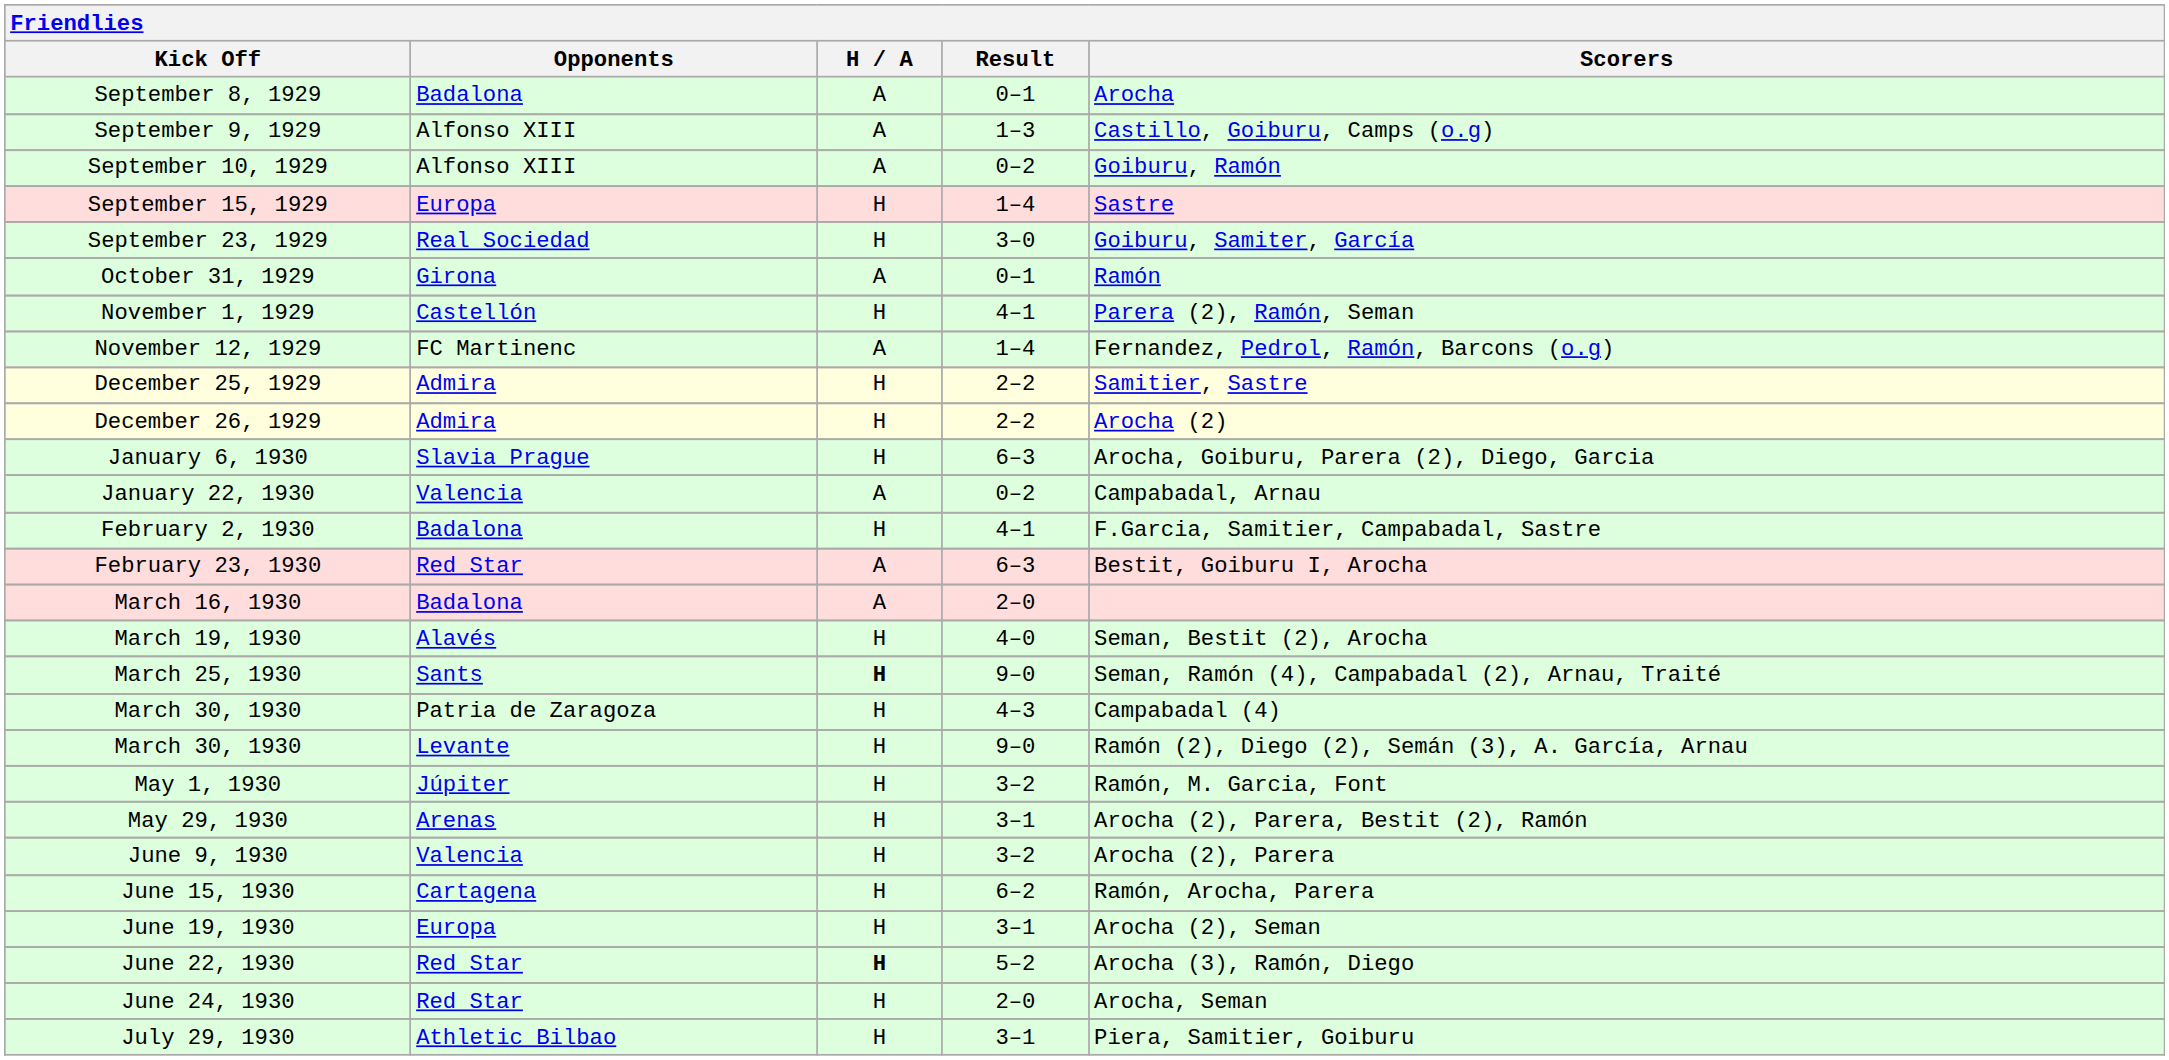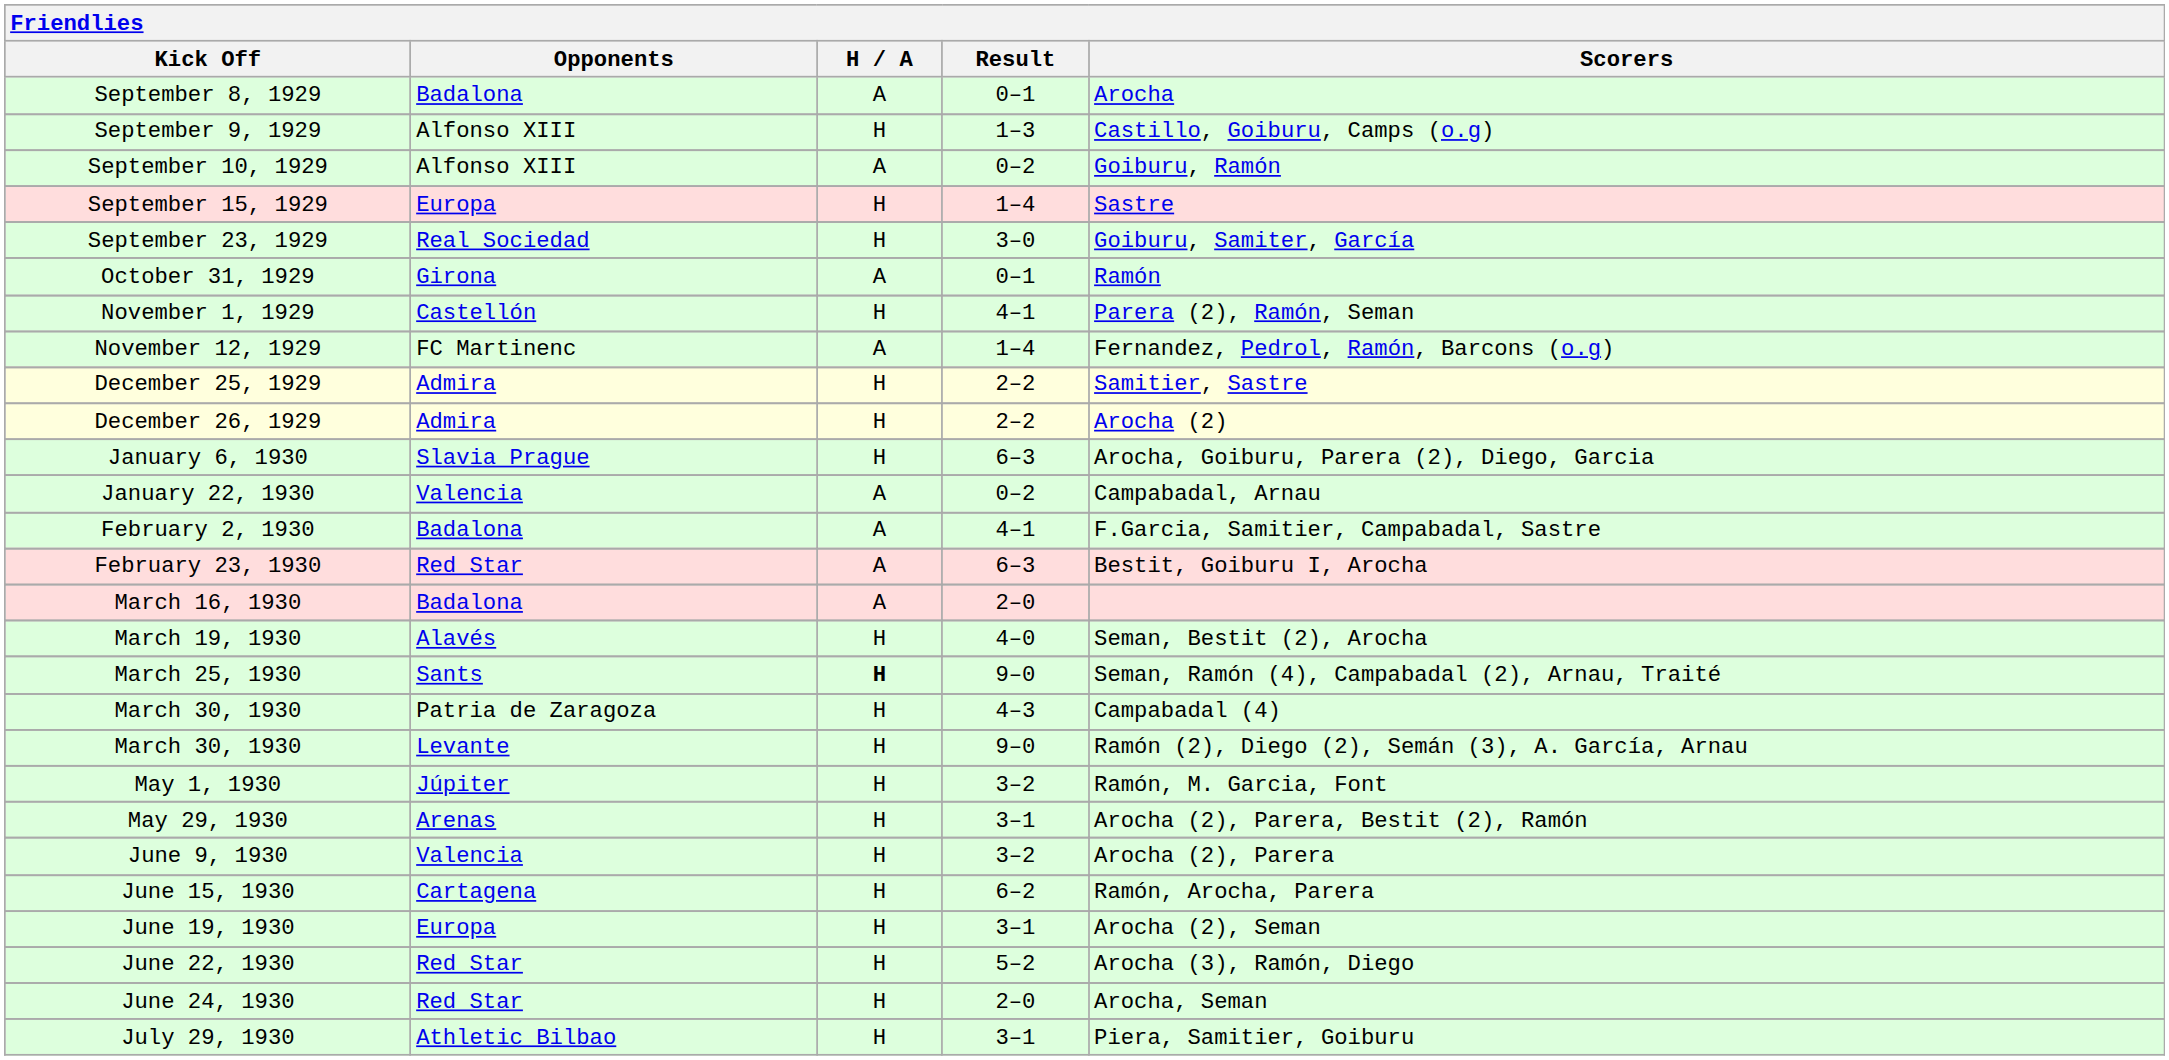 <table class="wikitable collapsible collapsed" style="width:100%;">
 <tr>
 <th colspan="8" style="text-align:left;"><a href='#'>Friendlies</a></th>
 </tr>
 <tr>
 <th>Kick Off</th>
 <th>Opponents</th>
 <th>H / A</th>
 <th>Result</th>
 <th>Scorers</th>
 </tr>
 <tr bgcolor="#ddffdd">
 <td align=center>September 8, 1929</td>
 <td> <a href='#'>Badalona</a></td>
 <td align=center>A</td>
 <td align=center>0–1</td>
 <td><a href='#'>Arocha</a></td>
 </tr>
 <tr>
 </tr>
 <tr bgcolor="#ddffdd">
 <td align=center>September 9, 1929</td>
 <td> Alfonso XIII</td>
-<td align=center>A</td>
+<td align=center>H</td>
 <td align=center>1–3</td>
 <td><a href='#'>Castillo</a>, <a href='#'>Goiburu</a>, Camps (<a href='#'>o.g</a>)</td>
 </tr>
 <tr>
 </tr>
 <tr bgcolor="#ddffdd">
 <td align=center>September 10, 1929</td>
 <td> Alfonso XIII</td>
 <td align=center>A</td>
 <td align=center>0–2</td>
 <td><a href='#'>Goiburu</a>, <a href='#'>Ramón</a></td>
 </tr>
 <tr>
 </tr>
 <tr bgcolor="#ffdddd">
 <td align=center>September 15, 1929</td>
 <td> <a href='#'>Europa</a></td>
 <td align=center>H</td>
 <td align=center>1–4</td>
 <td><a href='#'>Sastre</a></td>
 </tr>
 <tr>
 </tr>
 <tr bgcolor="#ddffdd">
 <td align=center>September 23, 1929</td>
 <td> <a href='#'>Real Sociedad</a></td>
 <td align=center>H</td>
 <td align=center>3–0</td>
 <td><a href='#'>Goiburu</a>, <a href='#'>Samiter</a>, <a href='#'>García</a></td>
 </tr>
 <tr>
 </tr>
 <tr bgcolor="#ddffdd">
 <td align=center>October 31, 1929</td>
 <td> <a href='#'>Girona</a></td>
 <td align=center>A</td>
 <td align=center>0–1</td>
 <td><a href='#'>Ramón</a></td>
 </tr>
 <tr>
 </tr>
 <tr bgcolor="#ddffdd">
 <td align=center>November 1, 1929</td>
 <td> <a href='#'>Castellón</a></td>
 <td align=center>H</td>
 <td align=center>4–1</td>
 <td><a href='#'>Parera</a> (2), <a href='#'>Ramón</a>, Seman</td>
 </tr>
 <tr>
 </tr>
 <tr bgcolor="#ddffdd">
 <td align=center>November 12, 1929</td>
 <td> FC Martinenc</td>
 <td align=center>A</td>
 <td align=center>1–4</td>
 <td>Fernandez, <a href='#'>Pedrol</a>,  <a href='#'>Ramón</a>, Barcons (<a href='#'>o.g</a>)</td>
 </tr>
 <tr>
 </tr>
 <tr bgcolor="#ffffdd">
 <td align=center>December 25, 1929</td>
 <td> <a href='#'>Admira</a></td>
 <td align=center>H</td>
 <td align=center>2–2</td>
 <td><a href='#'>Samitier</a>, <a href='#'>Sastre</a></td>
 </tr>
 <tr>
 </tr>
 <tr bgcolor="#ffffdd">
 <td align=center>December 26, 1929</td>
 <td> <a href='#'>Admira</a></td>
 <td align=center>H</td>
 <td align=center>2–2</td>
 <td><a href='#'>Arocha</a> (2)</td>
 </tr>
 <tr>
 </tr>
 <tr bgcolor="#ddffdd">
 <td align=center>January 6, 1930</td>
 <td> <a href='#'>Slavia Prague</a></td>
 <td align=center>H</td>
 <td align=center>6–3</td>
 <td>Arocha, Goiburu, Parera (2), Diego, Garcia</td>
 </tr>
 <tr>
 </tr>
 <tr bgcolor="#ddffdd">
 <td align=center>January 22, 1930</td>
 <td> <a href='#'>Valencia</a></td>
 <td align=center>A</td>
 <td align=center>0–2</td>
 <td>Campabadal, Arnau</td>
 </tr>
 <tr>
 </tr>
 <tr bgcolor="#ddffdd">
 <td align=center>February 2, 1930</td>
 <td> <a href='#'>Badalona</a></td>
-<td align=center>H</td>
+<td align=center>A</td>
 <td align=center>4–1</td>
 <td>F.Garcia, Samitier, Campabadal, Sastre</td>
 </tr>
 <tr>
 </tr>
 <tr bgcolor="#ffdddd">
 <td align=center>February 23, 1930</td>
 <td> <a href='#'>Red Star</a></td>
 <td align=center>A</td>
 <td align=center>6–3</td>
 <td>Bestit, Goiburu I, Arocha</td>
 </tr>
 <tr>
 </tr>
 <tr bgcolor="#ffdddd">
 <td align=center>March 16, 1930</td>
 <td> <a href='#'>Badalona</a></td>
 <td align=center>A</td>
 <td align=center>2–0</td>
 <td></td>
 </tr>
 <tr>
 </tr>
 <tr bgcolor="#ddffdd">
 <td align=center>March 19, 1930</td>
 <td> <a href='#'>Alavés</a></td>
 <td align=center>H</td>
 <td align=center>4–0</td>
 <td>Seman, Bestit (2), Arocha</td>
 </tr>
 <tr>
 </tr>
 <tr bgcolor="#ddffdd">
 <td align=center>March 25, 1930</td>
 <td> <a href='#'>Sants</a></td>
 <td align=center><strong>H</strong></td>
 <td align=center>9–0</td>
 <td>Seman, Ramón (4), Campabadal (2), Arnau, Traité</td>
 </tr>
 <tr>
 </tr>
 <tr bgcolor="#ddffdd">
 <td align=center>March 30, 1930</td>
 <td> Patria de Zaragoza</td>
 <td align=center>H</td>
 <td align=center>4–3</td>
 <td>Campabadal (4)</td>
 </tr>
 <tr>
 </tr>
 <tr bgcolor="#ddffdd">
 <td align=center>March 30, 1930</td>
 <td> <a href='#'>Levante</a></td>
 <td align=center>H</td>
 <td align=center>9–0</td>
 <td>Ramón (2), Diego (2), Semán (3), A. García, Arnau</td>
 </tr>
 <tr>
 </tr>
 <tr bgcolor="#ddffdd">
 <td align=center>May 1, 1930</td>
 <td> <a href='#'>Júpiter</a></td>
 <td align=center>H</td>
 <td align=center>3–2</td>
 <td>Ramón, M. Garcia, Font</td>
 </tr>
 <tr>
 </tr>
 <tr bgcolor="#ddffdd">
 <td align=center>May 29, 1930</td>
 <td> <a href='#'>Arenas</a></td>
 <td align=center>H</td>
 <td align=center>3–1</td>
 <td>Arocha (2), Parera, Bestit (2), Ramón</td>
 </tr>
 <tr>
 </tr>
 <tr bgcolor="#ddffdd">
 <td align=center>June 9, 1930</td>
 <td> <a href='#'>Valencia</a></td>
 <td align=center>H</td>
 <td align=center>3–2</td>
 <td>Arocha (2), Parera</td>
 </tr>
 <tr>
 </tr>
 <tr bgcolor="#ddffdd">
 <td align=center>June 15, 1930</td>
 <td> <a href='#'>Cartagena</a></td>
 <td align=center>H</td>
 <td align=center>6–2</td>
 <td>Ramón, Arocha, Parera</td>
 </tr>
 <tr>
 </tr>
 <tr bgcolor="#ddffdd">
 <td align=center>June 19, 1930</td>
 <td> <a href='#'>Europa</a></td>
 <td align=center>H</td>
 <td align=center>3–1</td>
 <td>Arocha (2), Seman</td>
 </tr>
 <tr>
 </tr>
 <tr bgcolor="#ddffdd">
 <td align=center>June 22, 1930</td>
 <td> <a href='#'>Red Star</a></td>
-<td align=center><strong>H</strong></td>
+<td align=center>H</td>
 <td align=center>5–2</td>
 <td>Arocha (3), Ramón, Diego</td>
 </tr>
 <tr>
 </tr>
 <tr bgcolor="#ddffdd">
 <td align=center>June 24, 1930</td>
 <td> <a href='#'>Red Star</a></td>
 <td align=center>H</td>
 <td align=center>2–0</td>
 <td>Arocha, Seman</td>
 </tr>
 <tr>
 </tr>
 <tr bgcolor="#ddffdd">
 <td align=center>July 29, 1930</td>
 <td> <a href='#'>Athletic Bilbao</a></td>
 <td align=center>H</td>
 <td align=center>3–1</td>
 <td>Piera, Samitier, Goiburu</td>
 </tr>
 </table>
